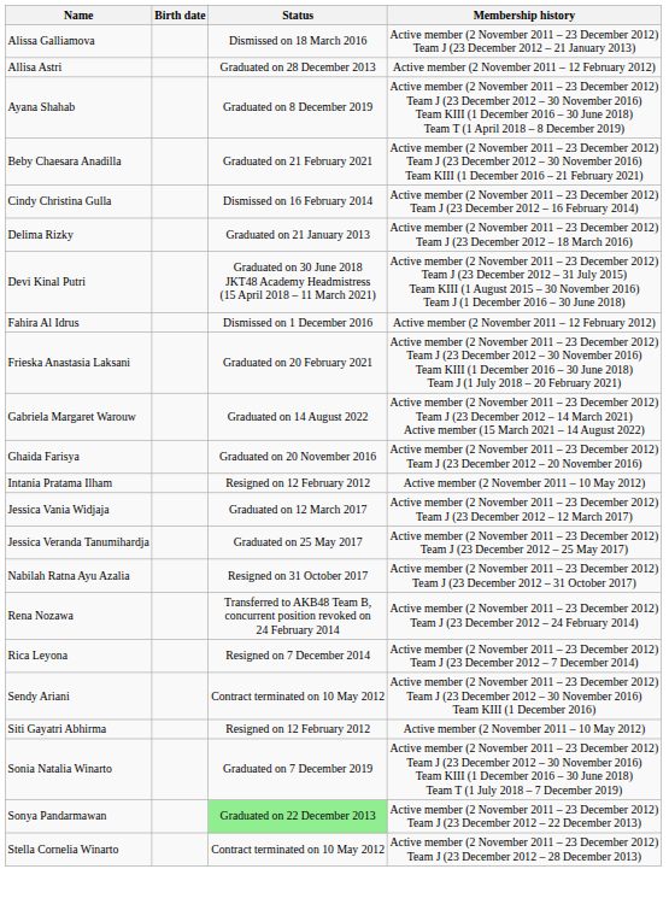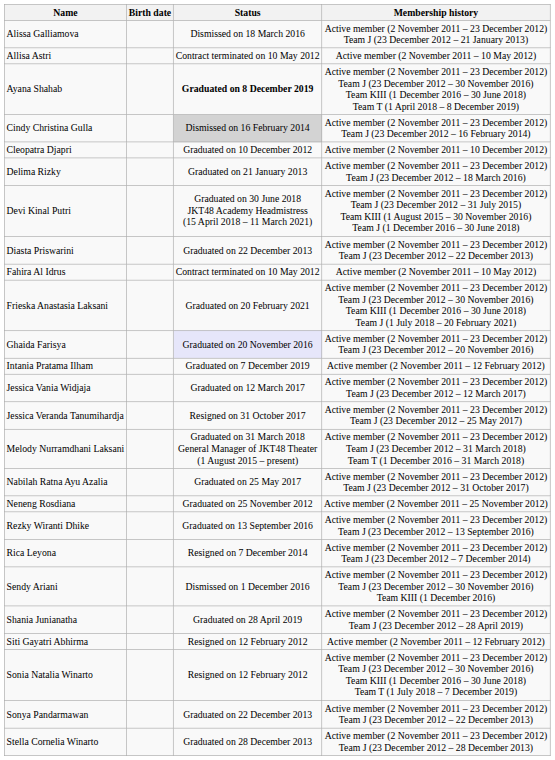 <table class="wikitable sortable" style="font-size:95%;">
 <tr>
 <th>Name</th>
 <th>Birth date</th>
 <th>Status</th>
 <th class="unsortable">Membership history</th>
 </tr>
 <tr>
 <td>Alissa Galliamova</td>
 <td style="text-align:left;"></td>
 <td style="text-align:center;">Dismissed on 18 March 2016</td>
 <td style="text-align:center;">Active member (2 November 2011 – 23 December 2012)<br>Team J (23 December 2012 – 21 January 2013)</td>
 </tr>
 <tr>
 <td>Allisa Astri</td>
 <td style="text-align:left;"></td>
-<td style="text-align:center;">Graduated on 28 December 2013</td>
-<td style="text-align:center;">Active member (2 November 2011 – 12 February 2012)</td>
+<td style="text-align:center;">Contract terminated on 10 May 2012</td>
+<td style="text-align:center;">Active member (2 November 2011 – 10 May 2012)</td>
 </tr>
 <tr>
 <td>Ayana Shahab</td>
 <td style="text-align:left;"></td>
-<td style="text-align:center;">Graduated on 8 December 2019</td>
+<td style="text-align:center;"><strong>Graduated on 8 December 2019</strong></td>
 <td style="text-align:center;">Active member (2 November 2011 – 23 December 2012)<br>Team J (23 December 2012 – 30 November 2016)<br>Team KIII (1 December 2016 – 30 June 2018)<br>Team T (1 April 2018 – 8 December 2019)</td>
-</tr>
-<tr>
-<td>Beby Chaesara Anadilla</td>
-<td style="text-align:left;"></td>
-<td style="text-align:center;">Graduated on 21 February 2021</td>
-<td style="text-align:center;">Active member (2 November 2011 – 23 December 2012)<br>Team J (23 December 2012 – 30 November 2016)<br>Team KIII (1 December 2016 – 21 February 2021)</td>
 </tr>
 <tr>
 <td>Cindy Christina Gulla</td>
 <td style="text-align:left;"></td>
-<td style="text-align:center;">Dismissed on 16 February 2014</td>
+<td style="background: lightgrey; text-align:center;">Dismissed on 16 February 2014</td>
 <td style="text-align:center;">Active member (2 November 2011 – 23 December 2012)<br>Team J (23 December 2012 – 16 February 2014)</td>
+</tr>
+<tr>
+<td>Cleopatra Djapri</td>
+<td style="text-align:left;"></td>
+<td style="text-align:center;">Graduated on 10 December 2012</td>
+<td style="text-align:center;">Active member (2 November 2011 – 10 December 2012)</td>
 </tr>
 <tr>
 <td>Delima Rizky</td>
 <td style="text-align:left;"></td>
 <td style="text-align:center;">Graduated on 21 January 2013</td>
 <td style="text-align:center;">Active member (2 November 2011 – 23 December 2012)<br>Team J (23 December 2012 – 18 March 2016)</td>
 </tr>
 <tr>
 <td>Devi Kinal Putri</td>
 <td style="text-align:left;"></td>
 <td style="text-align:center;">Graduated on 30 June 2018<br>JKT48 Academy Headmistress<br>(15 April 2018 – 11 March 2021)</td>
 <td style="text-align:center;">Active member (2 November 2011 – 23 December 2012)<br>Team J (23 December 2012 – 31 July 2015)<br>Team KIII (1 August 2015 – 30 November 2016)<br>Team J (1 December 2016 – 30 June 2018)</td>
 </tr>
 <tr>
+<td>Diasta Priswarini</td>
+<td style="text-align:left;"></td>
+<td style="text-align:center;">Graduated on 22 December 2013</td>
+<td style="text-align:center;">Active member (2 November 2011 – 23 December 2012)<br>Team J (23 December 2012 – 22 December 2013)</td>
+</tr>
+<tr>
 <td>Fahira Al Idrus</td>
 <td style="text-align:left;"></td>
-<td style="text-align:center;">Dismissed on 1 December 2016</td>
-<td style="text-align:center;">Active member (2 November 2011 – 12 February 2012)</td>
+<td style="text-align:center;">Contract terminated on 10 May 2012</td>
+<td style="text-align:center;">Active member (2 November 2011 – 10 May 2012)</td>
 </tr>
 <tr>
 <td>Frieska Anastasia Laksani</td>
 <td style="text-align:left;"></td>
 <td style="text-align:center;">Graduated on 20 February 2021</td>
 <td style="text-align:center;">Active member (2 November 2011 – 23 December 2012)<br>Team J (23 December 2012 – 30 November 2016)<br>Team KIII (1 December 2016 – 30 June 2018)<br>Team J (1 July 2018 – 20 February 2021)</td>
 </tr>
 <tr>
-<td>Gabriela Margaret Warouw</td>
-<td style="text-align:left;"></td>
-<td style="text-align:center;">Graduated on 14 August 2022</td>
-<td style="text-align:center;">Active member (2 November 2011 – 23 December 2012)<br>Team J (23 December 2012 – 14 March 2021)<br>Active member (15 March 2021 – 14 August 2022)</td>
-</tr>
-<tr>
 <td>Ghaida Farisya</td>
 <td style="text-align:left;"></td>
-<td style="text-align:center;">Graduated on 20 November 2016</td>
+<td style="background: lavender; text-align:center;">Graduated on 20 November 2016</td>
 <td style="text-align:center;">Active member (2 November 2011 – 23 December 2012)<br>Team J (23 December 2012 – 20 November 2016)</td>
 </tr>
 <tr>
 <td>Intania Pratama Ilham</td>
 <td style="text-align:left;"></td>
-<td style="text-align:center;">Resigned on 12 February 2012</td>
-<td style="text-align:center;">Active member (2 November 2011 – 10 May 2012)</td>
+<td style="text-align:center;">Graduated on 7 December 2019</td>
+<td style="text-align:center;">Active member (2 November 2011 – 12 February 2012)</td>
 </tr>
 <tr>
 <td>Jessica Vania Widjaja</td>
 <td style="text-align:left;"></td>
 <td style="text-align:center;">Graduated on 12 March 2017</td>
 <td style="text-align:center;">Active member (2 November 2011 – 23 December 2012)<br>Team J (23 December 2012 – 12 March 2017)</td>
 </tr>
 <tr>
 <td>Jessica Veranda Tanumihardja</td>
 <td style="text-align:left;"></td>
-<td style="text-align:center;">Graduated on 25 May 2017</td>
+<td style="text-align:center;">Resigned on 31 October 2017</td>
 <td style="text-align:center;">Active member (2 November 2011 – 23 December 2012)<br>Team J (23 December 2012 – 25 May 2017)</td>
+</tr>
+<tr>
+<td>Melody Nurramdhani Laksani</td>
+<td style="text-align:left;"></td>
+<td style="text-align:center;">Graduated on 31 March 2018<br>General Manager of JKT48 Theater<br>(1 August 2015 – present)</td>
+<td style="text-align:center;">Active member (2 November 2011 – 23 December 2012)<br>Team J (23 December 2012 – 31 March 2018)<br>Team T (1 December 2016 – 31 March 2018)</td>
 </tr>
 <tr>
 <td>Nabilah Ratna Ayu Azalia</td>
 <td style="text-align:left;"></td>
-<td style="text-align:center;">Resigned on 31 October 2017</td>
+<td style="text-align:center;">Graduated on 25 May 2017</td>
 <td style="text-align:center;">Active member (2 November 2011 – 23 December 2012)<br>Team J (23 December 2012 – 31 October 2017)</td>
 </tr>
 <tr>
-<td> Rena Nozawa</td>
+<td>Neneng Rosdiana</td>
 <td style="text-align:left;"></td>
-<td style="text-align:center;">Transferred to AKB48 Team B,<br>concurrent position revoked on<br>24 February 2014</td>
-<td style="text-align:center;">Active member (2 November 2011 – 23 December 2012)<br>Team J (23 December 2012 – 24 February 2014)</td>
+<td style="text-align:center;">Graduated on 25 November 2012</td>
+<td style="text-align:center;">Active member (2 November 2011 – 25 November 2012)</td>
+</tr>
+<tr>
+<td>Rezky Wiranti Dhike</td>
+<td style="text-align:left;"></td>
+<td style="text-align:center;">Graduated on 13 September 2016</td>
+<td style="text-align:center;">Active member (2 November 2011 – 23 December 2012)<br>Team J (23 December 2012 – 13 September 2016)</td>
 </tr>
 <tr>
 <td>Rica Leyona</td>
 <td style="text-align:left;"></td>
 <td style="text-align:center;">Resigned on 7 December 2014</td>
 <td style="text-align:center;">Active member (2 November 2011 – 23 December 2012)<br>Team J (23 December 2012 – 7 December 2014)</td>
 </tr>
 <tr>
 <td>Sendy Ariani</td>
 <td style="text-align:left;"></td>
-<td style="text-align:center;">Contract terminated on 10 May 2012</td>
+<td style="text-align:center;">Dismissed on 1 December 2016</td>
 <td style="text-align:center;">Active member (2 November 2011 – 23 December 2012)<br>Team J (23 December 2012 – 30 November 2016)<br>Team KIII (1 December 2016)</td>
+</tr>
+<tr>
+<td>Shania Junianatha</td>
+<td style="text-align:left;"></td>
+<td style="text-align:center;">Graduated on 28 April 2019</td>
+<td style="text-align:center;">Active member (2 November 2011 – 23 December 2012)<br>Team J (23 December 2012 – 28 April 2019)</td>
 </tr>
 <tr>
 <td>Siti Gayatri Abhirma</td>
 <td style="text-align:left;"></td>
 <td style="text-align:center;">Resigned on 12 February 2012</td>
-<td style="text-align:center;">Active member (2 November 2011 – 10 May 2012)</td>
+<td style="text-align:center;">Active member (2 November 2011 – 12 February 2012)</td>
 </tr>
 <tr>
 <td>Sonia Natalia Winarto</td>
 <td style="text-align:left;"></td>
-<td style="text-align:center;">Graduated on 7 December 2019</td>
+<td style="text-align:center;">Resigned on 12 February 2012</td>
 <td style="text-align:center;">Active member (2 November 2011 – 23 December 2012)<br>Team J (23 December 2012 – 30 November 2016)<br>Team KIII (1 December 2016 – 30 June 2018)<br>Team T (1 July 2018 – 7 December 2019)</td>
 </tr>
 <tr>
 <td>Sonya Pandarmawan</td>
 <td style="text-align:left;"></td>
-<td style="background: lightgreen; text-align:center;">Graduated on 22 December 2013</td>
+<td style="text-align:center;">Graduated on 22 December 2013</td>
 <td style="text-align:center;">Active member (2 November 2011 – 23 December 2012)<br>Team J (23 December 2012 – 22 December 2013)</td>
 </tr>
 <tr>
 <td>Stella Cornelia Winarto</td>
 <td style="text-align:left;"></td>
-<td style="text-align:center;">Contract terminated on 10 May 2012</td>
+<td style="text-align:center;">Graduated on 28 December 2013</td>
 <td style="text-align:center;">Active member (2 November 2011 – 23 December 2012)<br>Team J (23 December 2012 – 28 December 2013)</td>
 </tr>
 </table>
